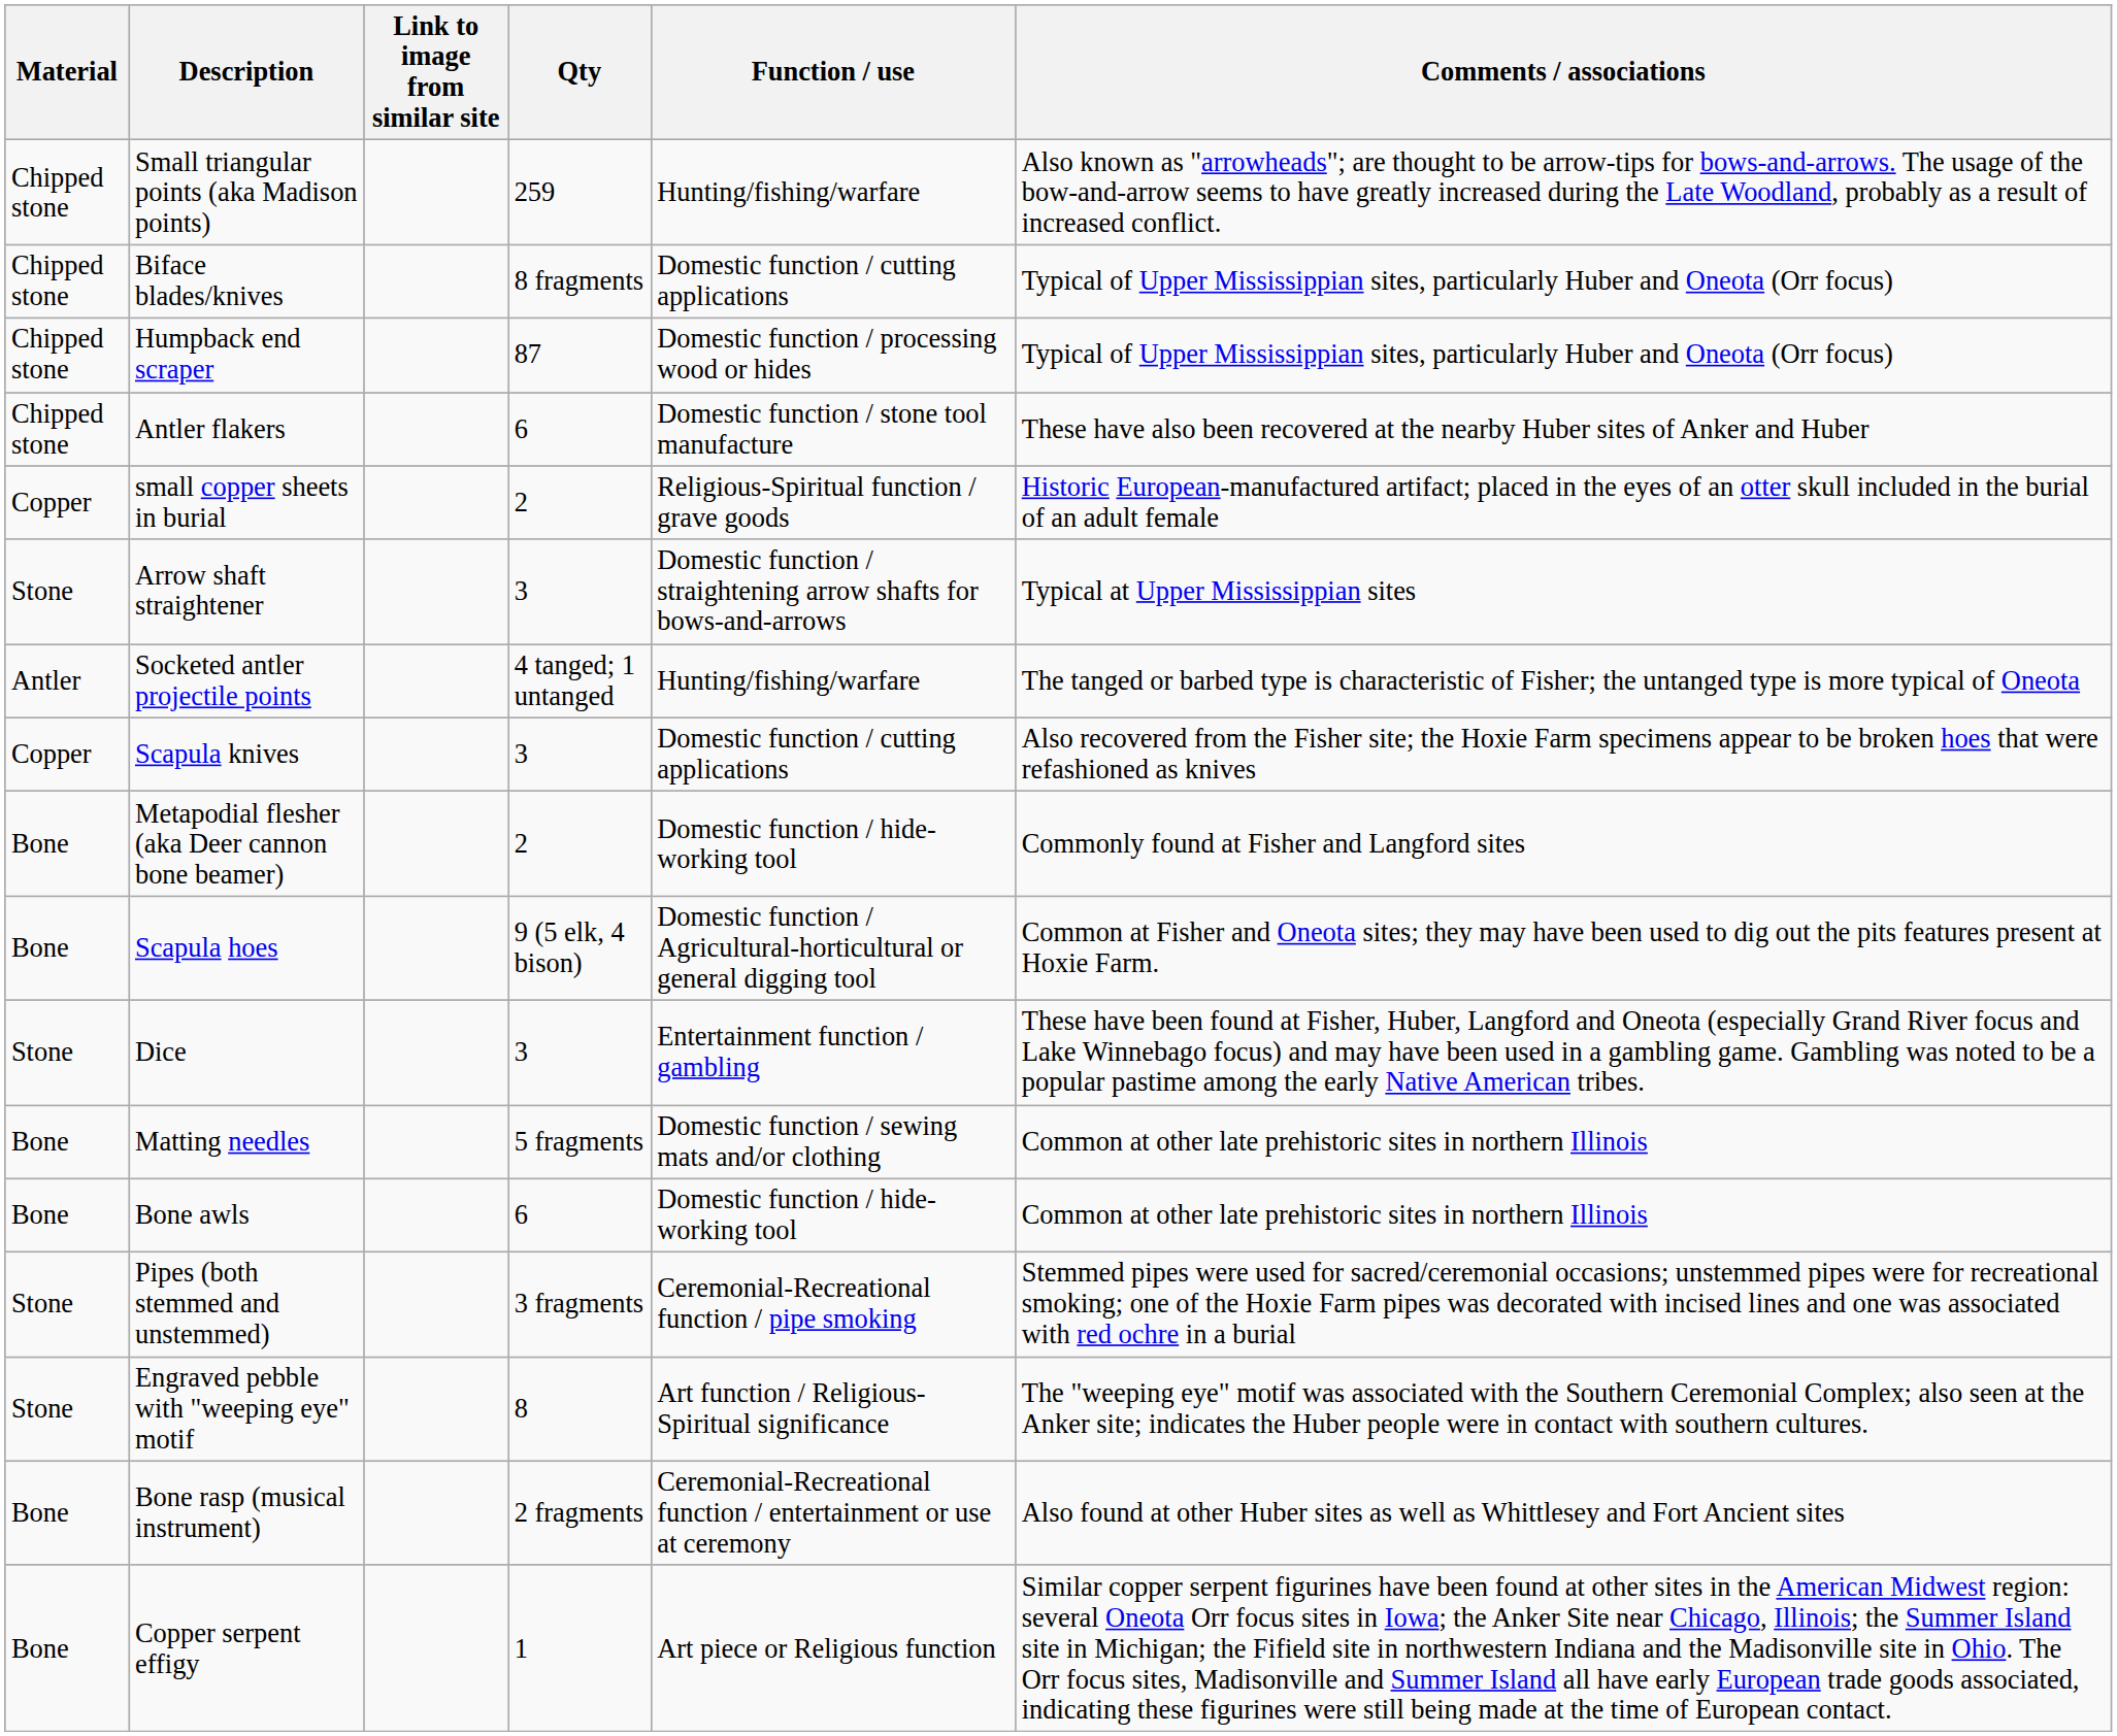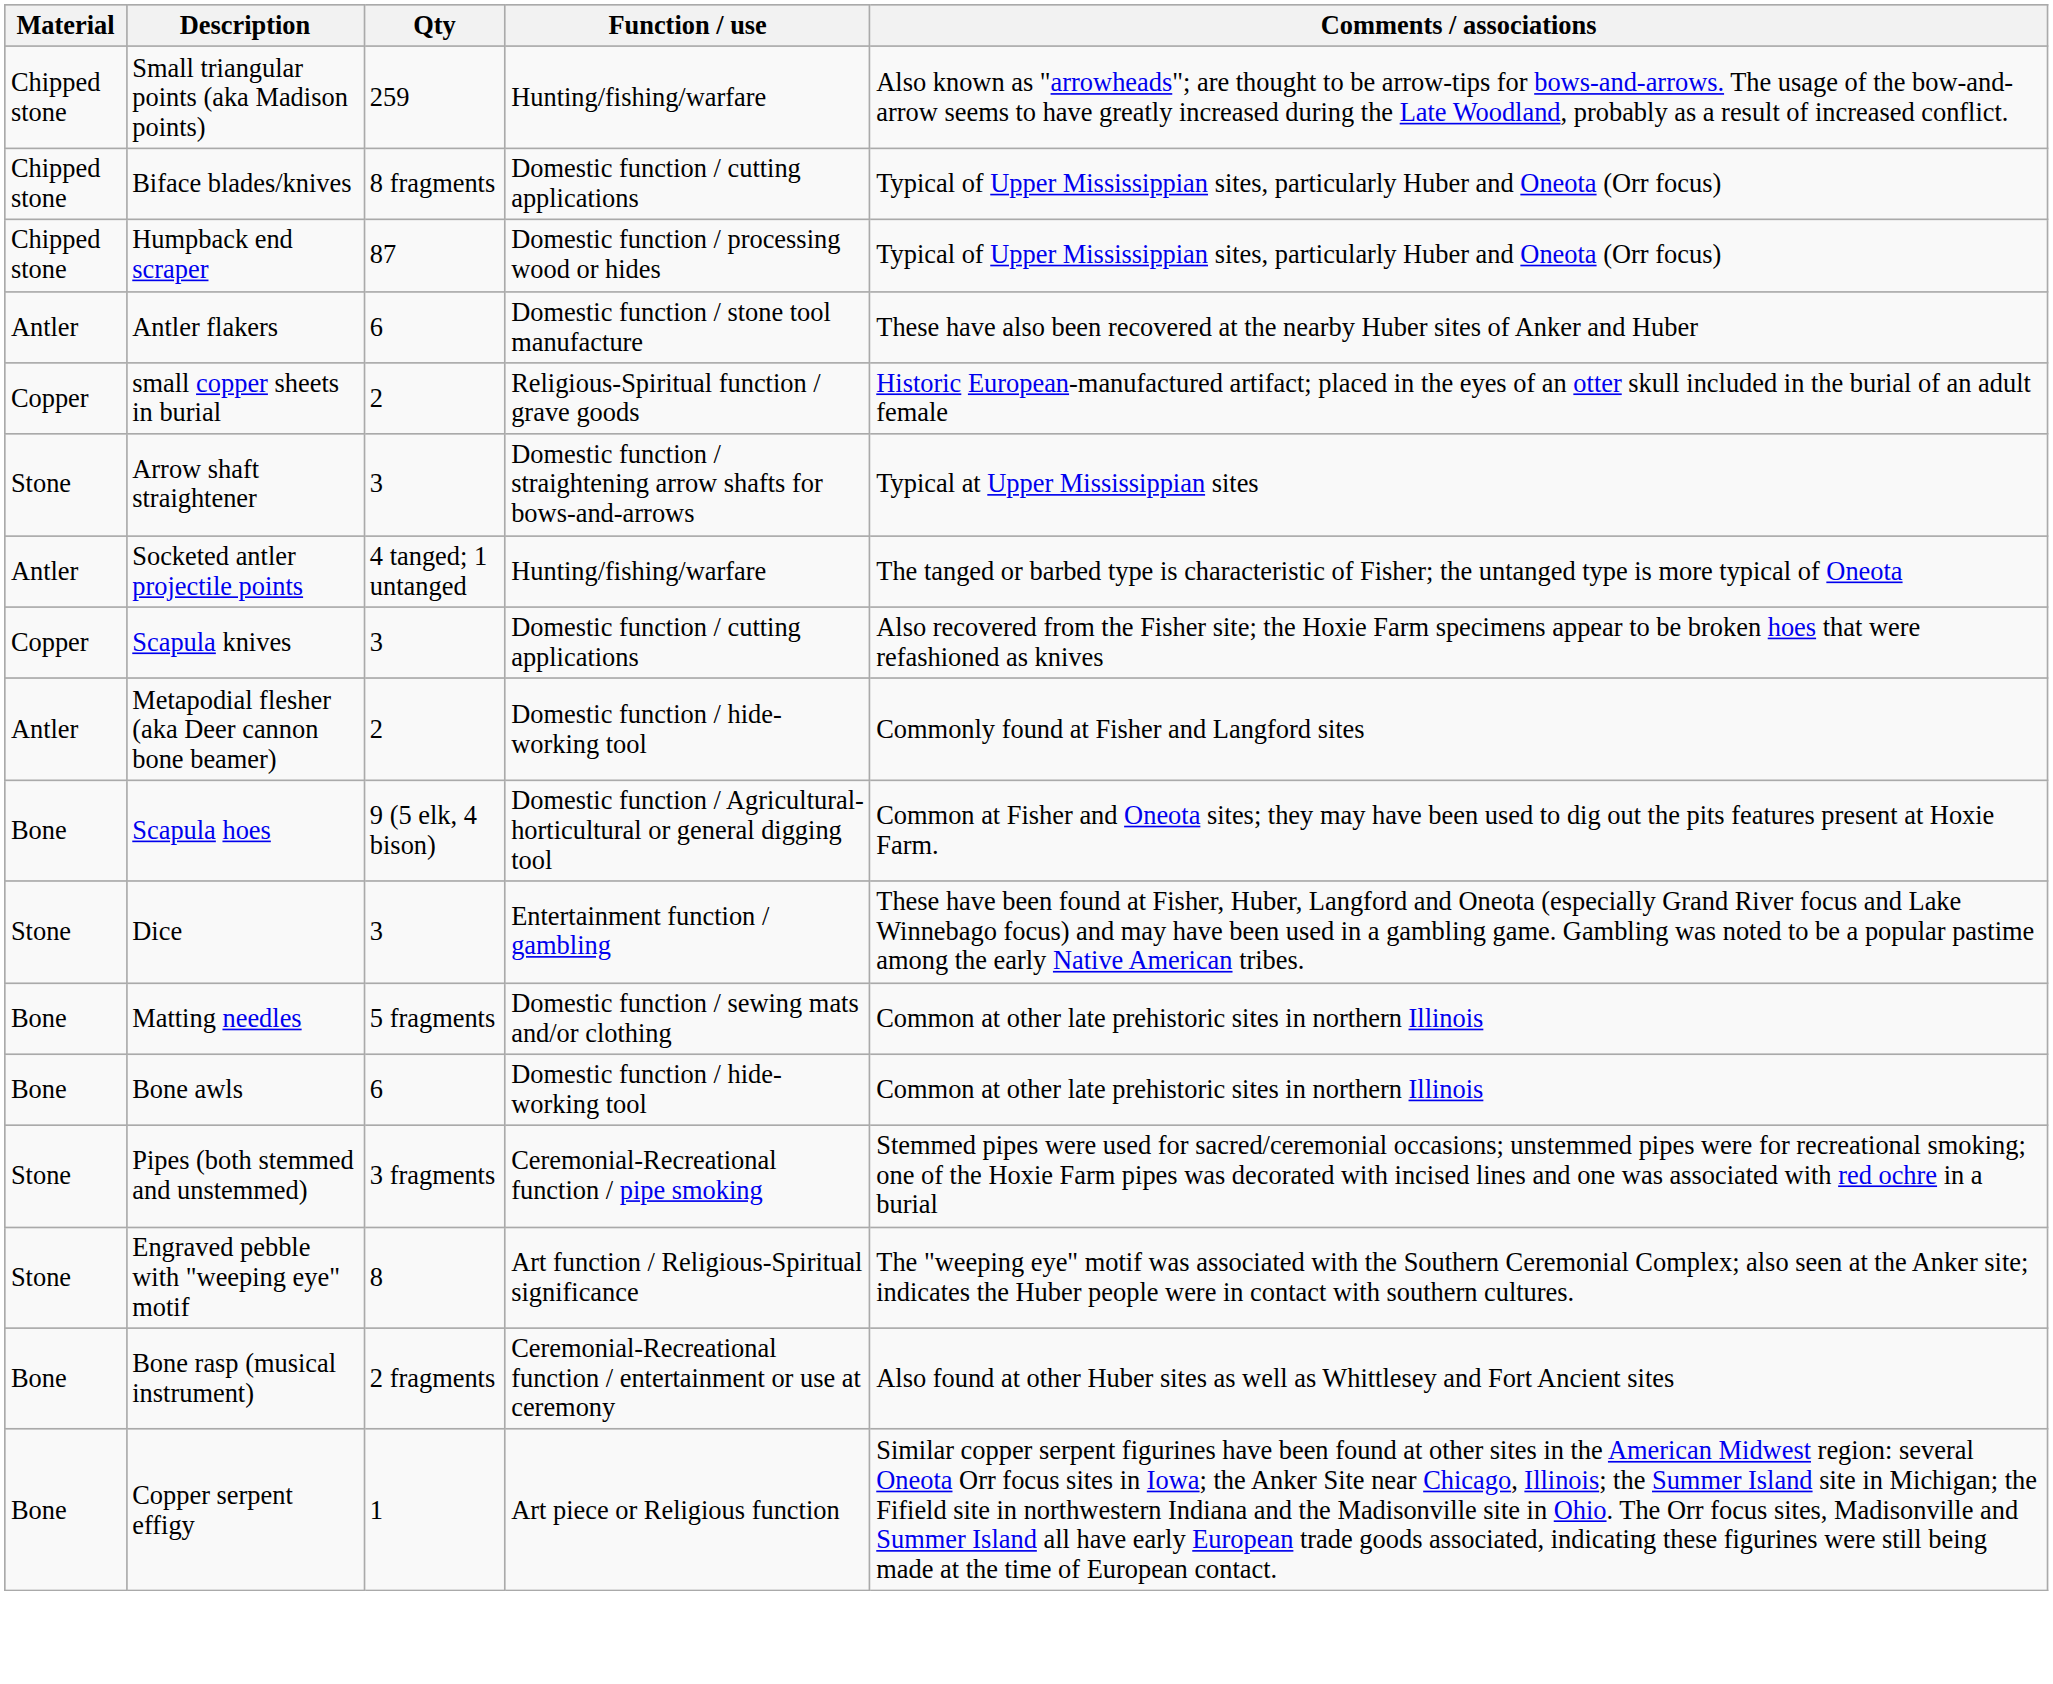 <table class="wikitable sortable" style="width:98%">
 <tr>
 <th>Material</th>
 <th>Description</th>
-<th>Link to image from similar site</th>
 <th>Qty</th>
 <th>Function / use</th>
 <th>Comments / associations</th>
 </tr>
 <tr>
 <td>Chipped stone</td>
 <td>Small triangular points (aka Madison points)</td>
-<td></td>
 <td>259</td>
 <td>Hunting/fishing/warfare</td>
 <td>Also known as "<a href='#'>arrowheads</a>"; are thought to be arrow-tips for <a href='#'>bows-and-arrows.</a>  The usage of the bow-and-arrow seems to have greatly increased during the <a href='#'>Late Woodland</a>, probably as a result of increased conflict.</td>
 </tr>
 <tr>
 <td>Chipped stone</td>
 <td>Biface blades/knives</td>
-<td></td>
 <td>8 fragments</td>
 <td>Domestic function / cutting applications</td>
 <td>Typical of <a href='#'>Upper Mississippian</a> sites, particularly Huber and <a href='#'>Oneota</a> (Orr focus)</td>
 </tr>
 <tr>
 <td>Chipped stone</td>
 <td>Humpback end <a href='#'>scraper</a></td>
-<td></td>
 <td>87</td>
 <td>Domestic function / processing wood or hides</td>
 <td>Typical of <a href='#'>Upper Mississippian</a> sites, particularly Huber and <a href='#'>Oneota</a> (Orr focus)</td>
 </tr>
 <tr>
-<td>Chipped stone</td>
+<td>Antler</td>
 <td>Antler flakers</td>
-<td></td>
 <td>6</td>
 <td>Domestic function / stone tool manufacture</td>
 <td>These have also been recovered at the nearby Huber sites of Anker and Huber</td>
 </tr>
 <tr>
 <td>Copper</td>
 <td>small <a href='#'>copper</a> sheets in burial</td>
-<td></td>
 <td>2</td>
 <td>Religious-Spiritual function / grave goods</td>
 <td><a href='#'>Historic</a> <a href='#'>European</a>-manufactured artifact; placed in the eyes of an <a href='#'>otter</a> skull included in the burial of an adult female</td>
 </tr>
 <tr>
 <td>Stone</td>
 <td>Arrow shaft straightener</td>
-<td></td>
 <td>3</td>
 <td>Domestic function / straightening arrow shafts for bows-and-arrows</td>
 <td>Typical at <a href='#'>Upper Mississippian</a> sites</td>
 </tr>
 <tr>
 <td>Antler</td>
 <td>Socketed antler <a href='#'>projectile points</a></td>
-<td></td>
 <td>4 tanged; 1 untanged</td>
 <td>Hunting/fishing/warfare</td>
 <td>The tanged or barbed type is characteristic of Fisher; the untanged type is more typical of <a href='#'>Oneota</a></td>
 </tr>
 <tr>
 <td>Copper</td>
 <td><a href='#'>Scapula</a> knives</td>
-<td></td>
 <td>3</td>
 <td>Domestic function / cutting applications</td>
 <td>Also recovered from the Fisher site; the Hoxie Farm specimens appear to be broken <a href='#'>hoes</a> that were refashioned as knives</td>
 </tr>
 <tr>
-<td>Bone</td>
+<td>Antler</td>
 <td>Metapodial flesher (aka Deer cannon bone beamer)</td>
-<td></td>
 <td>2</td>
 <td>Domestic function / hide-working tool</td>
 <td>Commonly found at Fisher and Langford sites</td>
 </tr>
 <tr>
 <td>Bone</td>
 <td><a href='#'>Scapula</a> <a href='#'>hoes</a></td>
-<td></td>
 <td>9 (5 elk, 4 bison)</td>
 <td>Domestic function / Agricultural-horticultural or general digging tool</td>
 <td>Common at Fisher and <a href='#'>Oneota</a> sites; they may have been used to dig out the pits features present at Hoxie Farm.</td>
 </tr>
 <tr>
 <td>Stone</td>
 <td>Dice</td>
-<td></td>
 <td>3</td>
 <td>Entertainment function / <a href='#'>gambling</a></td>
 <td>These have been found at Fisher, Huber, Langford and Oneota (especially Grand River focus and Lake Winnebago focus) and may have been used in a gambling game.  Gambling was noted to be a popular pastime among the early <a href='#'>Native American</a> tribes.</td>
 </tr>
 <tr>
 <td>Bone</td>
 <td>Matting <a href='#'>needles</a></td>
-<td></td>
 <td>5 fragments</td>
 <td>Domestic function / sewing mats and/or clothing</td>
 <td>Common at other late prehistoric sites in northern <a href='#'>Illinois</a></td>
 </tr>
 <tr>
 <td>Bone</td>
 <td>Bone awls</td>
-<td></td>
 <td>6</td>
 <td>Domestic function / hide-working tool</td>
 <td>Common at other late prehistoric sites in northern <a href='#'>Illinois</a></td>
 </tr>
 <tr>
 <td>Stone</td>
 <td>Pipes (both stemmed and unstemmed)</td>
-<td></td>
 <td>3 fragments</td>
 <td>Ceremonial-Recreational function / <a href='#'>pipe smoking</a></td>
 <td>Stemmed pipes were used for sacred/ceremonial occasions; unstemmed pipes were for recreational smoking; one of the Hoxie Farm pipes was decorated with incised lines and one was associated with <a href='#'>red ochre</a> in a burial</td>
 </tr>
 <tr>
 <td>Stone</td>
 <td>Engraved pebble with "weeping eye" motif</td>
-<td></td>
 <td>8</td>
 <td>Art function / Religious-Spiritual significance</td>
 <td>The "weeping eye" motif was associated with the Southern Ceremonial Complex; also seen at the Anker site; indicates the Huber people were in contact with southern cultures.</td>
 </tr>
 <tr>
 <td>Bone</td>
 <td>Bone rasp (musical instrument)</td>
-<td></td>
 <td>2 fragments</td>
 <td>Ceremonial-Recreational function / entertainment or use at ceremony</td>
 <td>Also found at other Huber sites as well as Whittlesey and Fort Ancient sites</td>
 </tr>
 <tr>
 <td>Bone</td>
 <td>Copper serpent effigy</td>
-<td></td>
 <td>1</td>
 <td>Art piece or Religious function</td>
 <td>Similar copper serpent figurines have been found at other sites in the <a href='#'>American Midwest</a> region: several <a href='#'>Oneota</a> Orr focus sites in <a href='#'>Iowa</a>; the Anker Site near <a href='#'>Chicago</a>, <a href='#'>Illinois</a>; the <a href='#'>Summer Island</a> site in Michigan; the Fifield site in northwestern Indiana and the Madisonville site in <a href='#'>Ohio</a>.  The Orr focus sites, Madisonville and <a href='#'>Summer Island</a> all have early <a href='#'>European</a> trade goods associated, indicating these figurines were still being made at the time of European contact.</td>
 </tr>
 </table>
